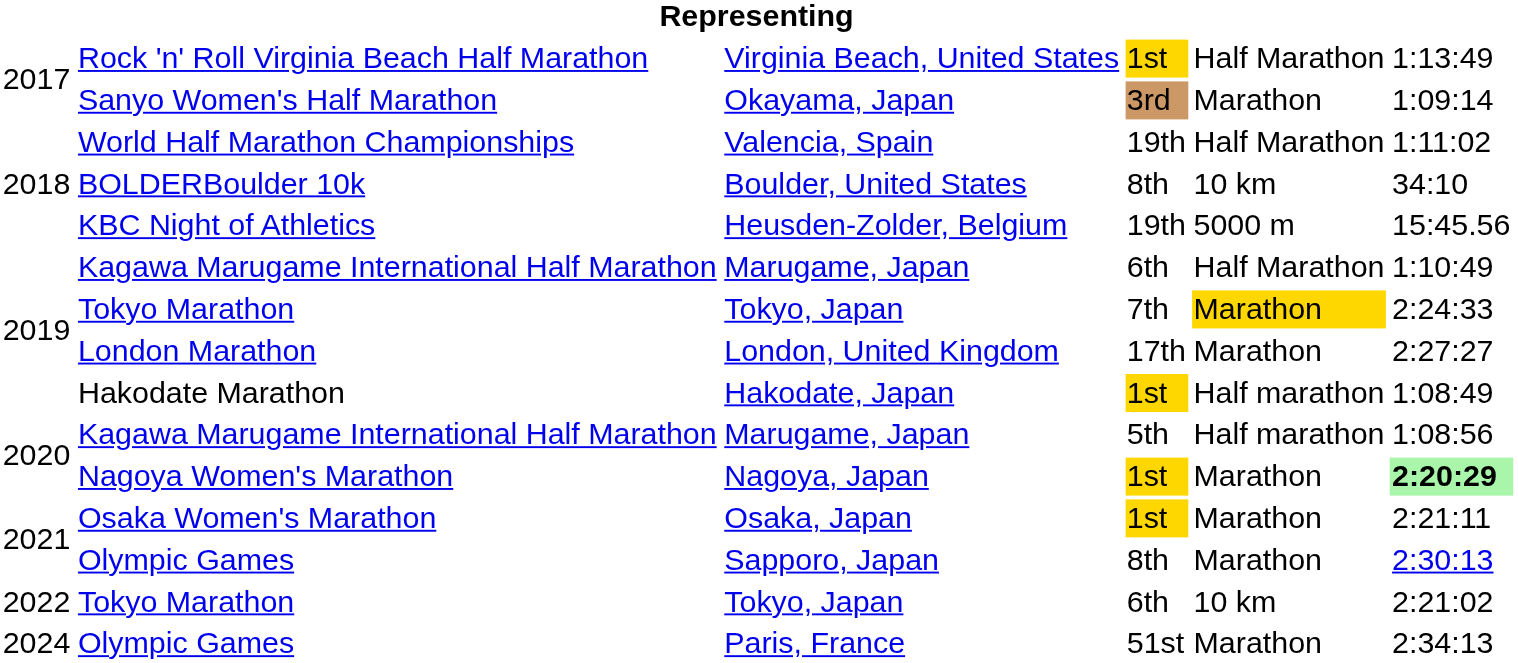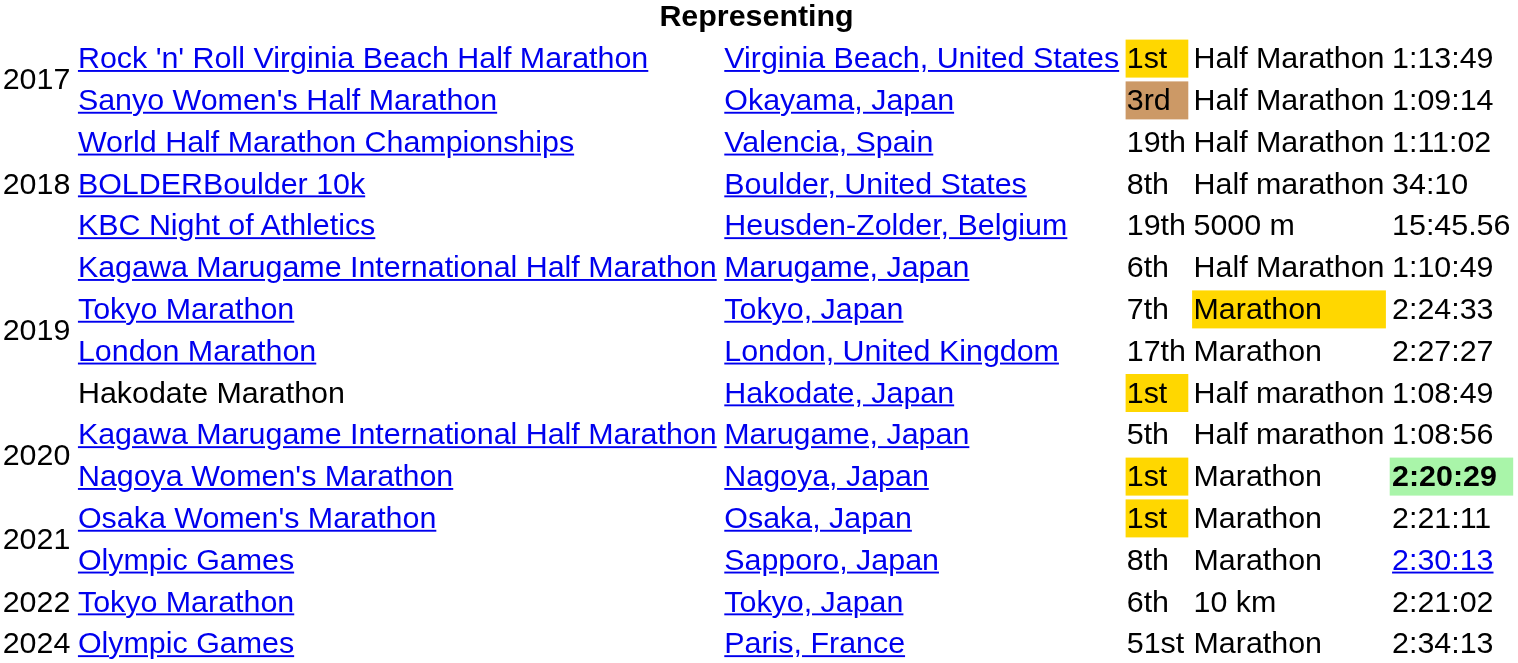 <table>
 <tr>
 <th colspan="6">Representing </th>
 </tr>
 <tr>
 <td rowspan=2>2017</td>
 <td><a href='#'>Rock 'n' Roll Virginia Beach Half Marathon</a></td>
 <td><a href='#'>Virginia Beach, United States</a></td>
 <td bgcolor=gold>1st</td>
 <td>Half Marathon</td>
 <td>1:13:49</td>
 </tr>
 <tr>
 <td><a href='#'>Sanyo Women's Half Marathon</a></td>
 <td><a href='#'>Okayama, Japan</a></td>
 <td bgcolor=cc9966>3rd</td>
-<td>Marathon</td>
+<td>Half Marathon</td>
 <td>1:09:14</td>
 </tr>
 <tr>
 <td rowspan=3>2018</td>
 <td><a href='#'>World Half Marathon Championships</a></td>
 <td><a href='#'>Valencia, Spain</a></td>
 <td>19th</td>
 <td>Half Marathon</td>
 <td>1:11:02</td>
 </tr>
 <tr>
 <td><a href='#'>BOLDERBoulder 10k</a></td>
 <td><a href='#'>Boulder, United States</a></td>
 <td>8th</td>
-<td>10 km</td>
+<td>Half marathon</td>
 <td>34:10</td>
 </tr>
 <tr>
 <td><a href='#'>KBC Night of Athletics</a></td>
 <td><a href='#'>Heusden-Zolder, Belgium</a></td>
 <td>19th</td>
 <td>5000 m</td>
 <td>15:45.56</td>
 </tr>
 <tr>
 <td rowspan=4>2019</td>
 <td><a href='#'>Kagawa Marugame International Half Marathon</a></td>
 <td><a href='#'>Marugame, Japan</a></td>
 <td>6th</td>
 <td>Half Marathon</td>
 <td>1:10:49</td>
 </tr>
 <tr>
 <td><a href='#'>Tokyo Marathon</a></td>
 <td><a href='#'>Tokyo, Japan</a></td>
 <td>7th</td>
 <td style="background: gold;">Marathon</td>
 <td>2:24:33</td>
 </tr>
 <tr>
 <td><a href='#'>London Marathon</a></td>
 <td><a href='#'>London, United Kingdom</a></td>
 <td>17th</td>
 <td>Marathon</td>
 <td>2:27:27</td>
 </tr>
 <tr>
 <td>Hakodate Marathon</td>
 <td><a href='#'>Hakodate, Japan</a></td>
 <td bgcolor=gold>1st</td>
 <td>Half marathon</td>
 <td>1:08:49</td>
 </tr>
 <tr>
 <td rowspan=2>2020</td>
 <td><a href='#'>Kagawa Marugame International Half Marathon</a></td>
 <td><a href='#'>Marugame, Japan</a></td>
 <td>5th</td>
 <td>Half marathon</td>
 <td>1:08:56</td>
 </tr>
 <tr>
 <td><a href='#'>Nagoya Women's Marathon</a></td>
 <td><a href='#'>Nagoya, Japan</a></td>
 <td bgcolor=gold>1st</td>
 <td>Marathon</td>
 <td bgcolor=#A9F5A9><strong>2:20:29</strong></td>
 </tr>
 <tr>
 <td rowspan=2>2021</td>
 <td><a href='#'>Osaka Women's Marathon</a></td>
 <td><a href='#'>Osaka, Japan</a></td>
 <td bgcolor=gold>1st</td>
 <td>Marathon</td>
 <td>2:21:11</td>
 </tr>
 <tr>
 <td><a href='#'>Olympic Games</a></td>
 <td><a href='#'>Sapporo, Japan</a></td>
 <td>8th</td>
 <td>Marathon</td>
 <td><a href='#'>2:30:13</a></td>
 </tr>
 <tr>
 <td rowspan=1>2022</td>
 <td><a href='#'>Tokyo Marathon</a></td>
 <td><a href='#'>Tokyo, Japan</a></td>
 <td>6th</td>
 <td>10 km</td>
 <td>2:21:02</td>
 </tr>
 <tr>
 <td rowspan=1>2024</td>
 <td><a href='#'>Olympic Games</a></td>
 <td><a href='#'>Paris, France</a></td>
 <td>51st</td>
 <td>Marathon</td>
 <td>2:34:13</td>
 </tr>
 </table>
